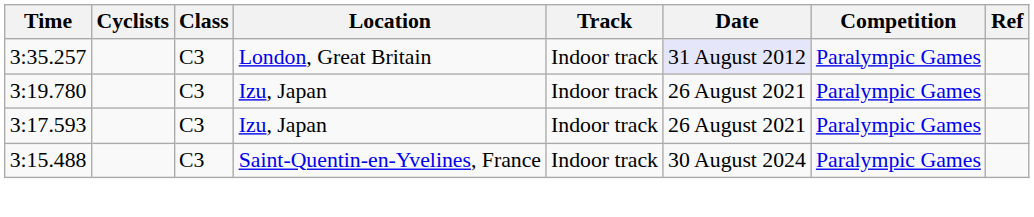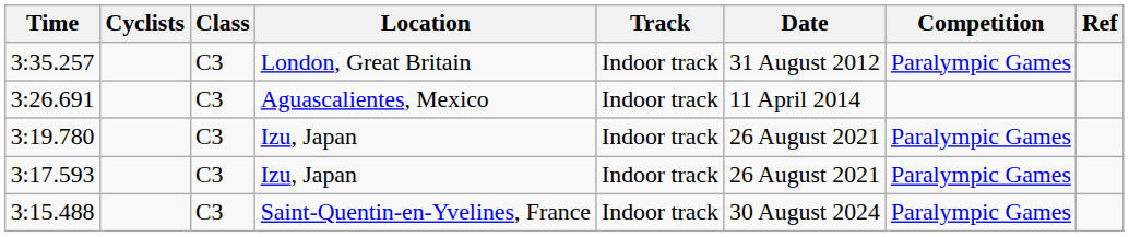 <table class="wikitable">
 <tr align="left">
 <th>Time</th>
 <th>Cyclists</th>
 <th>Class</th>
 <th>Location</th>
 <th>Track</th>
 <th>Date</th>
 <th>Competition</th>
 <th>Ref</th>
 </tr>
 <tr>
 <td>3:35.257</td>
 <td></td>
 <td>C3</td>
 <td><a href='#'>London</a>, Great Britain</td>
 <td>Indoor track</td>
-<td style="background: lavender;">31 August 2012</td>
+<td>31 August 2012</td>
 <td><a href='#'>Paralympic Games</a></td>
+<td></td>
+</tr>
+<tr>
+<td>3:26.691</td>
+<td></td>
+<td>C3</td>
+<td><a href='#'>Aguascalientes</a>, Mexico</td>
+<td>Indoor track</td>
+<td>11 April 2014</td>
+<td></td>
 <td></td>
 </tr>
 <tr>
 <td>3:19.780</td>
 <td></td>
 <td>C3</td>
 <td><a href='#'>Izu</a>, Japan</td>
 <td>Indoor track</td>
 <td>26 August 2021</td>
 <td><a href='#'>Paralympic Games</a></td>
 <td></td>
 </tr>
 <tr>
 <td>3:17.593</td>
 <td></td>
 <td>C3</td>
 <td><a href='#'>Izu</a>, Japan</td>
 <td>Indoor track</td>
 <td>26 August 2021</td>
 <td><a href='#'>Paralympic Games</a></td>
 <td></td>
 </tr>
 <tr>
 <td>3:15.488</td>
 <td></td>
 <td>C3</td>
 <td><a href='#'>Saint-Quentin-en-Yvelines</a>, France</td>
 <td>Indoor track</td>
 <td>30 August 2024</td>
 <td><a href='#'>Paralympic Games</a></td>
 <td></td>
 </tr>
 </table>
